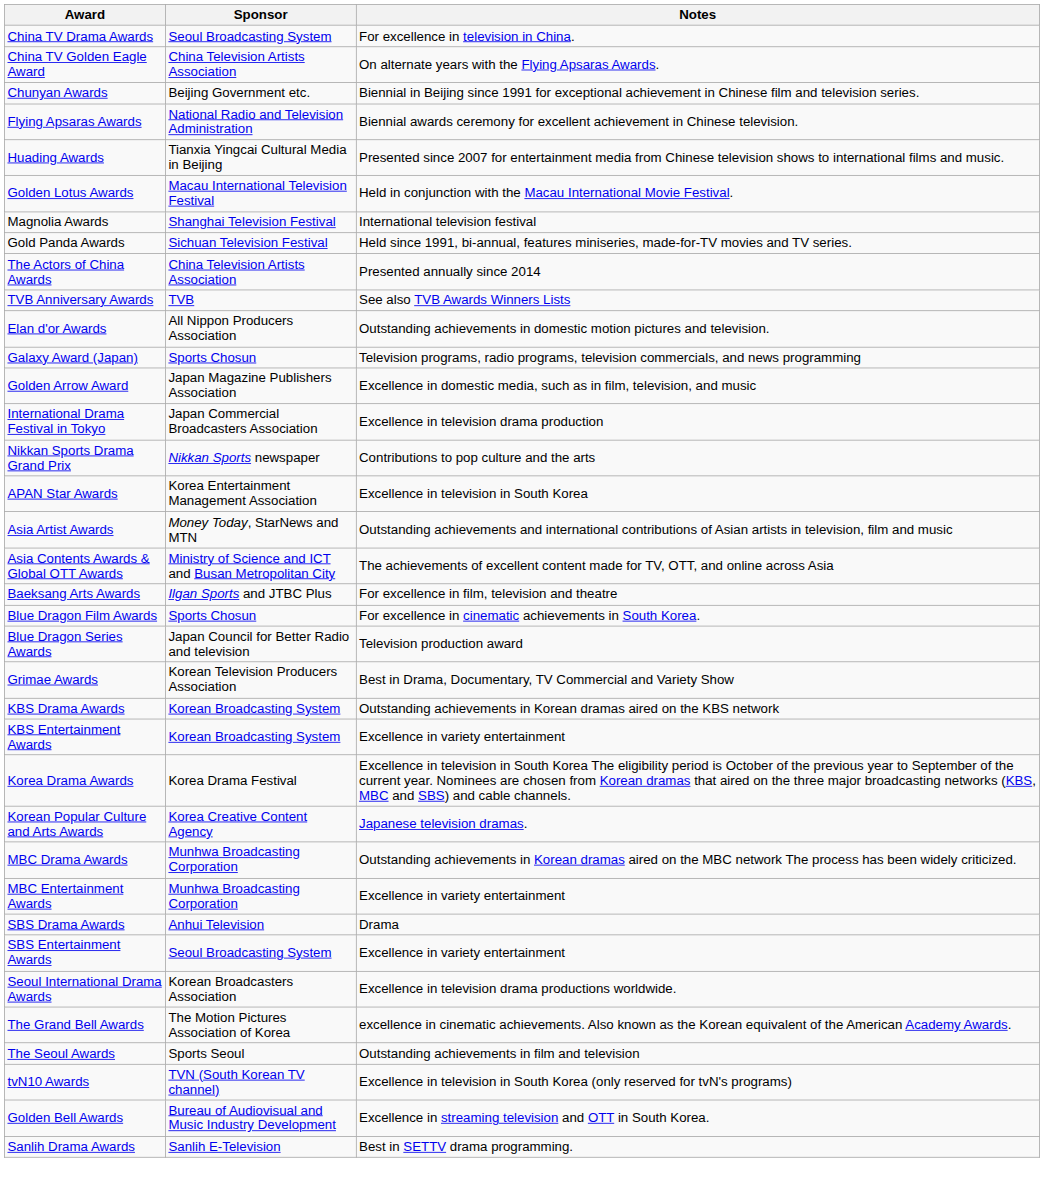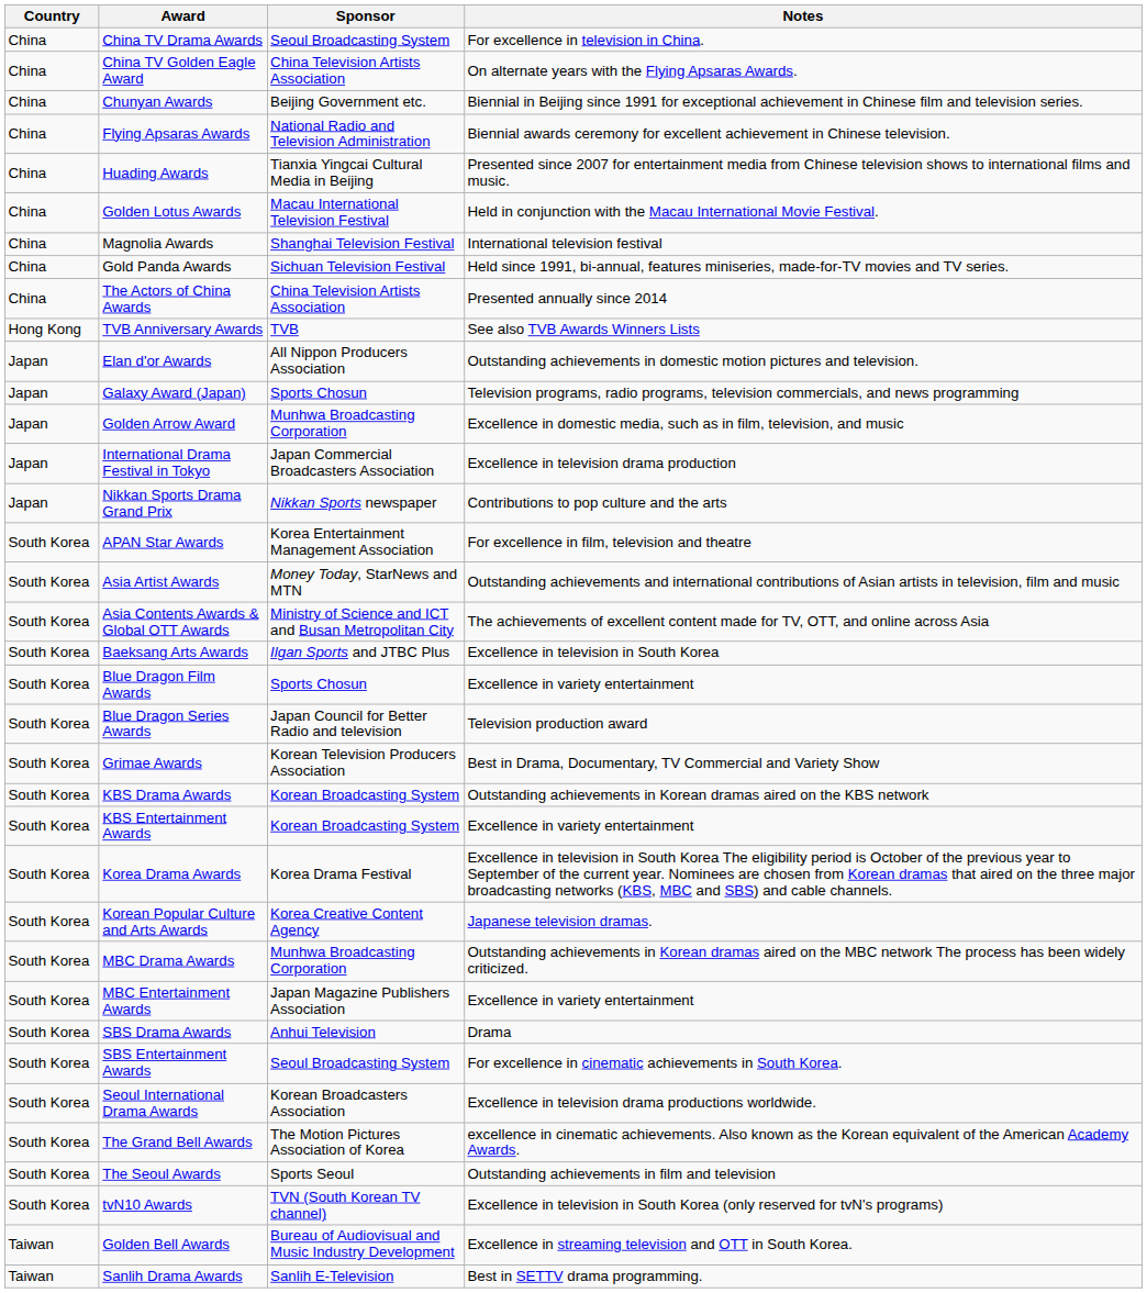 <table class="wikitable sortable">
 <tr>
+<th style="width:6em;">Country</th>
 <th>Award</th>
 <th>Sponsor</th>
 <th>Notes</th>
 </tr>
 <tr>
+<td>China</td>
 <td><a href='#'>China TV Drama Awards</a></td>
 <td><a href='#'>Seoul Broadcasting System</a></td>
 <td>For excellence in <a href='#'>television in China</a>.</td>
 </tr>
 <tr>
+<td>China</td>
 <td><a href='#'>China TV Golden Eagle Award</a></td>
 <td><a href='#'>China Television Artists Association</a></td>
 <td>On alternate years with the <a href='#'>Flying Apsaras Awards</a>.</td>
 </tr>
 <tr>
+<td>China</td>
 <td><a href='#'>Chunyan Awards</a></td>
 <td>Beijing Government etc.</td>
 <td>Biennial in Beijing since 1991 for exceptional achievement in Chinese film and television series.</td>
 </tr>
 <tr>
+<td>China</td>
 <td><a href='#'>Flying Apsaras Awards</a></td>
 <td><a href='#'>National Radio and Television Administration</a></td>
 <td>Biennial awards ceremony for excellent achievement in Chinese television.</td>
 </tr>
 <tr>
+<td>China</td>
 <td><a href='#'>Huading Awards</a></td>
 <td>Tianxia Yingcai Cultural Media in Beijing</td>
 <td>Presented since 2007 for entertainment media from Chinese television shows to international films and music.</td>
 </tr>
 <tr>
+<td>China</td>
 <td><a href='#'>Golden Lotus Awards</a></td>
 <td><a href='#'>Macau International Television Festival</a></td>
 <td>Held in conjunction with the <a href='#'>Macau International Movie Festival</a>.</td>
 </tr>
 <tr>
+<td>China</td>
 <td>Magnolia Awards</td>
 <td><a href='#'>Shanghai Television Festival</a></td>
 <td>International television festival</td>
 </tr>
 <tr>
+<td>China</td>
 <td>Gold Panda Awards</td>
 <td><a href='#'>Sichuan Television Festival</a></td>
 <td>Held since 1991, bi-annual, features miniseries, made-for-TV movies and TV series.</td>
 </tr>
 <tr>
+<td>China</td>
 <td><a href='#'>The Actors of China Awards</a></td>
 <td><a href='#'>China Television Artists Association</a></td>
 <td>Presented annually since 2014</td>
 </tr>
 <tr>
+<td>Hong Kong</td>
 <td><a href='#'>TVB Anniversary Awards</a></td>
 <td><a href='#'>TVB</a></td>
 <td>See also <a href='#'>TVB Awards Winners Lists</a></td>
 </tr>
 <tr>
+<td>Japan</td>
 <td><a href='#'>Elan d'or Awards</a></td>
 <td>All Nippon Producers Association</td>
 <td>Outstanding achievements in domestic motion pictures and television.</td>
 </tr>
 <tr>
+<td>Japan</td>
 <td><a href='#'>Galaxy Award (Japan)</a></td>
 <td><a href='#'>Sports Chosun</a></td>
 <td>Television programs, radio programs, television commercials, and news programming</td>
 </tr>
 <tr>
+<td>Japan</td>
 <td><a href='#'>Golden Arrow Award</a></td>
-<td>Japan Magazine Publishers Association</td>
+<td><a href='#'>Munhwa Broadcasting Corporation</a></td>
 <td>Excellence in domestic media, such as in film, television, and music</td>
 </tr>
 <tr>
+<td>Japan</td>
 <td><a href='#'>International Drama Festival in Tokyo</a></td>
 <td>Japan Commercial Broadcasters Association</td>
 <td>Excellence in television drama production</td>
 </tr>
 <tr>
+<td>Japan</td>
 <td><a href='#'>Nikkan Sports Drama Grand Prix</a></td>
 <td><em><a href='#'>Nikkan Sports</a></em> newspaper</td>
 <td>Contributions to pop culture and the arts</td>
 </tr>
 <tr>
+<td>South Korea</td>
 <td><a href='#'>APAN Star Awards</a></td>
 <td>Korea Entertainment Management Association</td>
-<td>Excellence in television in South Korea</td>
+<td>For excellence in film, television and theatre</td>
 </tr>
 <tr>
+<td>South Korea</td>
 <td><a href='#'>Asia Artist Awards</a></td>
 <td><em>Money Today</em>, StarNews and MTN</td>
 <td>Outstanding achievements and international contributions of Asian artists in television, film and music</td>
 </tr>
 <tr>
+<td>South Korea</td>
 <td><a href='#'>Asia Contents Awards & Global OTT Awards</a></td>
 <td><a href='#'>Ministry of Science and ICT</a> and <a href='#'>Busan Metropolitan City</a></td>
 <td>The achievements of excellent content made for TV, OTT, and online across Asia</td>
 </tr>
 <tr>
+<td>South Korea</td>
 <td><a href='#'>Baeksang Arts Awards</a></td>
 <td><em><a href='#'>Ilgan Sports</a></em> and JTBC Plus</td>
-<td>For excellence in film, television and theatre</td>
+<td>Excellence in television in South Korea</td>
 </tr>
 <tr>
+<td>South Korea</td>
 <td><a href='#'>Blue Dragon Film Awards</a></td>
 <td><a href='#'>Sports Chosun</a></td>
-<td>For excellence in <a href='#'>cinematic</a> achievements in <a href='#'>South Korea</a>.</td>
+<td>Excellence in variety entertainment</td>
 </tr>
 <tr>
+<td>South Korea</td>
 <td><a href='#'>Blue Dragon Series Awards</a></td>
 <td>Japan Council for Better Radio and television</td>
 <td>Television production award</td>
 </tr>
 <tr>
+<td>South Korea</td>
 <td><a href='#'>Grimae Awards</a></td>
 <td>Korean Television Producers Association</td>
 <td>Best in Drama, Documentary, TV Commercial and Variety Show</td>
 </tr>
 <tr>
+<td>South Korea</td>
 <td><a href='#'>KBS Drama Awards</a></td>
 <td><a href='#'>Korean Broadcasting System</a></td>
 <td>Outstanding achievements in Korean dramas aired on the KBS network</td>
 </tr>
 <tr>
+<td>South Korea</td>
 <td><a href='#'>KBS Entertainment Awards</a></td>
 <td><a href='#'>Korean Broadcasting System</a></td>
 <td>Excellence in variety entertainment</td>
 </tr>
 <tr>
+<td>South Korea</td>
 <td><a href='#'>Korea Drama Awards</a></td>
 <td>Korea Drama Festival</td>
 <td>Excellence in television in South Korea The eligibility period is October of the previous year to September of the current year. Nominees are chosen from <a href='#'>Korean dramas</a> that aired on the three major broadcasting networks (<a href='#'>KBS</a>, <a href='#'>MBC</a> and <a href='#'>SBS</a>) and cable channels.</td>
 </tr>
 <tr>
+<td>South Korea</td>
 <td><a href='#'>Korean Popular Culture and Arts Awards</a></td>
 <td><a href='#'>Korea Creative Content Agency</a></td>
 <td><a href='#'>Japanese television dramas</a>.</td>
 </tr>
 <tr>
+<td>South Korea</td>
 <td><a href='#'>MBC Drama Awards</a></td>
 <td><a href='#'>Munhwa Broadcasting Corporation</a></td>
 <td>Outstanding achievements in <a href='#'>Korean dramas</a> aired on the MBC network The process has been widely criticized.</td>
 </tr>
 <tr>
+<td>South Korea</td>
 <td><a href='#'>MBC Entertainment Awards</a></td>
-<td><a href='#'>Munhwa Broadcasting Corporation</a></td>
+<td>Japan Magazine Publishers Association</td>
 <td>Excellence in variety entertainment</td>
 </tr>
 <tr>
+<td>South Korea</td>
 <td><a href='#'>SBS Drama Awards</a></td>
 <td><a href='#'>Anhui Television</a></td>
 <td>Drama</td>
 </tr>
 <tr>
+<td>South Korea</td>
 <td><a href='#'>SBS Entertainment Awards</a></td>
 <td><a href='#'>Seoul Broadcasting System</a></td>
-<td>Excellence in variety entertainment</td>
+<td>For excellence in <a href='#'>cinematic</a> achievements in <a href='#'>South Korea</a>.</td>
 </tr>
 <tr>
+<td>South Korea</td>
 <td><a href='#'>Seoul International Drama Awards</a></td>
 <td>Korean Broadcasters Association</td>
 <td>Excellence in television drama productions worldwide.</td>
 </tr>
 <tr>
+<td>South Korea</td>
 <td><a href='#'>The Grand Bell Awards</a></td>
 <td>The Motion Pictures Association of Korea</td>
 <td>excellence in cinematic achievements. Also known as the Korean equivalent of the American <a href='#'>Academy Awards</a>.</td>
 </tr>
 <tr>
+<td>South Korea</td>
 <td><a href='#'>The Seoul Awards</a></td>
 <td>Sports Seoul</td>
 <td>Outstanding achievements in film and television</td>
 </tr>
 <tr>
+<td>South Korea</td>
 <td><a href='#'>tvN10 Awards</a></td>
 <td><a href='#'>TVN (South Korean TV channel)</a></td>
 <td>Excellence in television in South Korea (only reserved for tvN's programs)</td>
 </tr>
 <tr>
+<td>Taiwan</td>
 <td><a href='#'>Golden Bell Awards</a></td>
 <td><a href='#'>Bureau of Audiovisual and Music Industry Development</a></td>
 <td>Excellence in <a href='#'>streaming television</a> and <a href='#'>OTT</a> in South Korea.</td>
 </tr>
 <tr>
+<td>Taiwan</td>
 <td><a href='#'>Sanlih Drama Awards</a></td>
 <td><a href='#'>Sanlih E-Television</a></td>
 <td>Best in <a href='#'>SETTV</a> drama programming.</td>
 </tr>
 </table>
